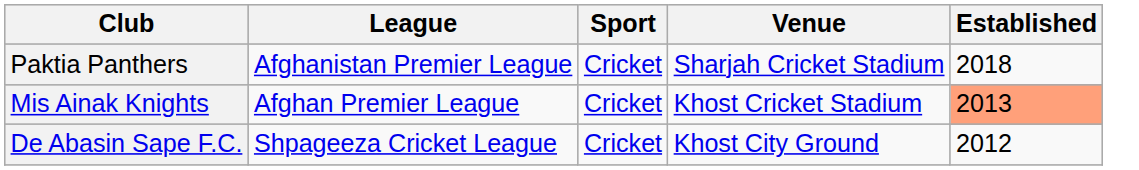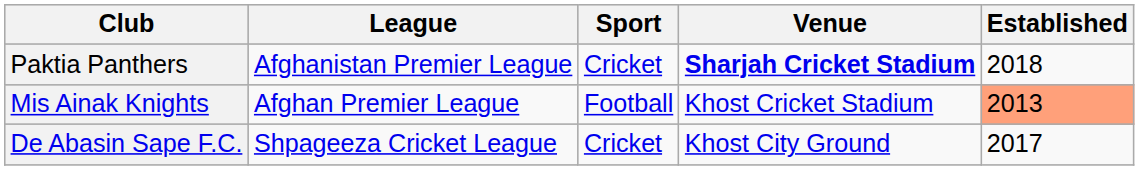 <table class="wikitable sortable">
 <tr>
 <th scope="col">Club</th>
 <th scope="col">League</th>
 <th scope="col">Sport</th>
 <th scope="col">Venue</th>
 <th scope="col">Established</th>
 </tr>
 <tr>
 <th scope="row" style="font-weight: normal; text-align: left;">Paktia Panthers</th>
 <td><a href='#'>Afghanistan Premier League</a></td>
 <td><a href='#'>Cricket</a></td>
-<td><a href='#'>Sharjah Cricket Stadium</a></td>
+<td><strong><a href='#'>Sharjah Cricket Stadium</a></strong></td>
 <td>2018</td>
 </tr>
 <tr>
 <th scope="row" style="font-weight: normal; text-align: left;"><a href='#'>Mis Ainak Knights</a></th>
 <td><a href='#'>Afghan Premier League</a></td>
-<td><a href='#'>Cricket</a></td>
+<td><a href='#'>Football</a></td>
 <td><a href='#'>Khost Cricket Stadium</a></td>
 <td style="background: lightsalmon;">2013</td>
 </tr>
 <tr>
 <th scope="row" style="font-weight: normal; text-align: left;"><a href='#'>De Abasin Sape F.C.</a></th>
 <td><a href='#'>Shpageeza Cricket League</a></td>
 <td><a href='#'>Cricket</a></td>
 <td><a href='#'>Khost City Ground</a></td>
-<td>2012</td>
+<td>2017</td>
 </tr>
 </table>
